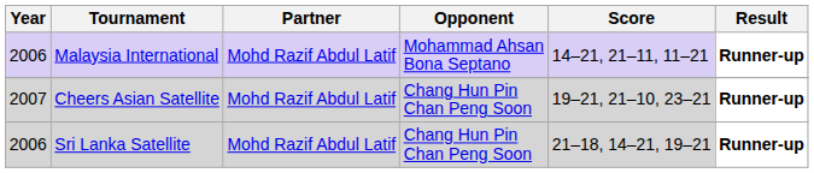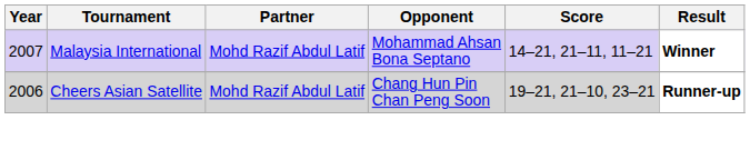 <table class="sortable wikitable" style="font-size: 90%;">
 <tr>
 <th>Year</th>
 <th>Tournament</th>
 <th>Partner</th>
 <th>Opponent</th>
 <th>Score</th>
 <th>Result</th>
 </tr>
 <tr style="background:#D8CEF6">
-<td align="center">2006</td>
+<td align="center">2007</td>
 <td align="left"><a href='#'>Malaysia International</a></td>
 <td align="left"> <a href='#'>Mohd Razif Abdul Latif</a></td>
 <td align="left"> <a href='#'>Mohammad Ahsan</a> <br>  <a href='#'>Bona Septano</a></td>
 <td align="left">14–21, 21–11, 11–21</td>
-<td style="text-align:left; background:white"> <strong>Runner-up</strong></td>
+<td style="text-align:left; background:white"> <strong>Winner</strong></td>
 </tr>
 <tr>
 </tr>
 <tr style="background:#D5D5D5">
-<td align="center">2007</td>
+<td align="center">2006</td>
 <td align="left"><a href='#'>Cheers Asian Satellite</a></td>
 <td align="left"> <a href='#'>Mohd Razif Abdul Latif</a></td>
 <td align="left"> <a href='#'>Chang Hun Pin</a> <br>  <a href='#'>Chan Peng Soon</a></td>
 <td align="left">19–21, 21–10, 23–21</td>
 <td style="text-align:left; background:white"> <strong>Runner-up</strong></td>
 </tr>
 <tr>
 </tr>
-<tr style="background:#D5D5D5">
-<td align="center">2006</td>
-<td align="left"><a href='#'>Sri Lanka Satellite</a></td>
-<td align="left"> <a href='#'>Mohd Razif Abdul Latif</a></td>
-<td align="left"> <a href='#'>Chang Hun Pin</a> <br>  <a href='#'>Chan Peng Soon</a></td>
-<td align="left">21–18, 14–21, 19–21</td>
-<td style="text-align:left; background:white"> <strong>Runner-up</strong></td>
-</tr>
 </table>
